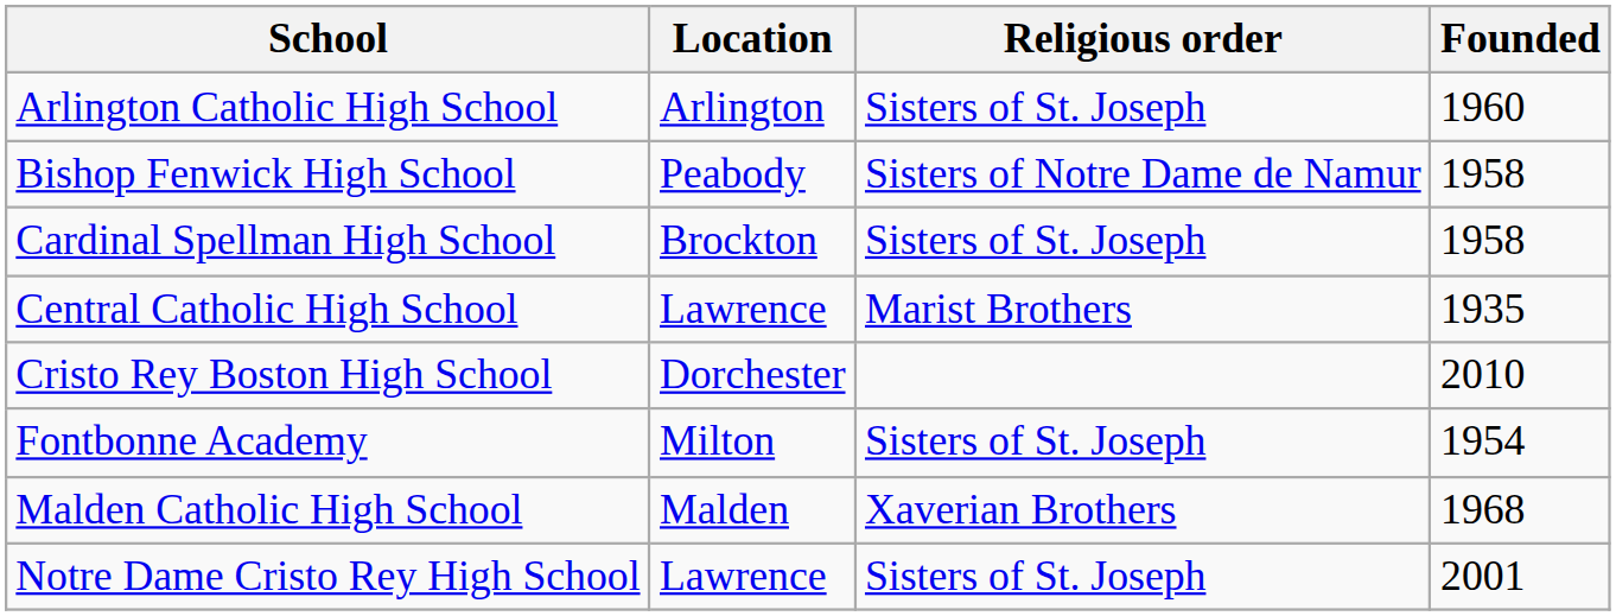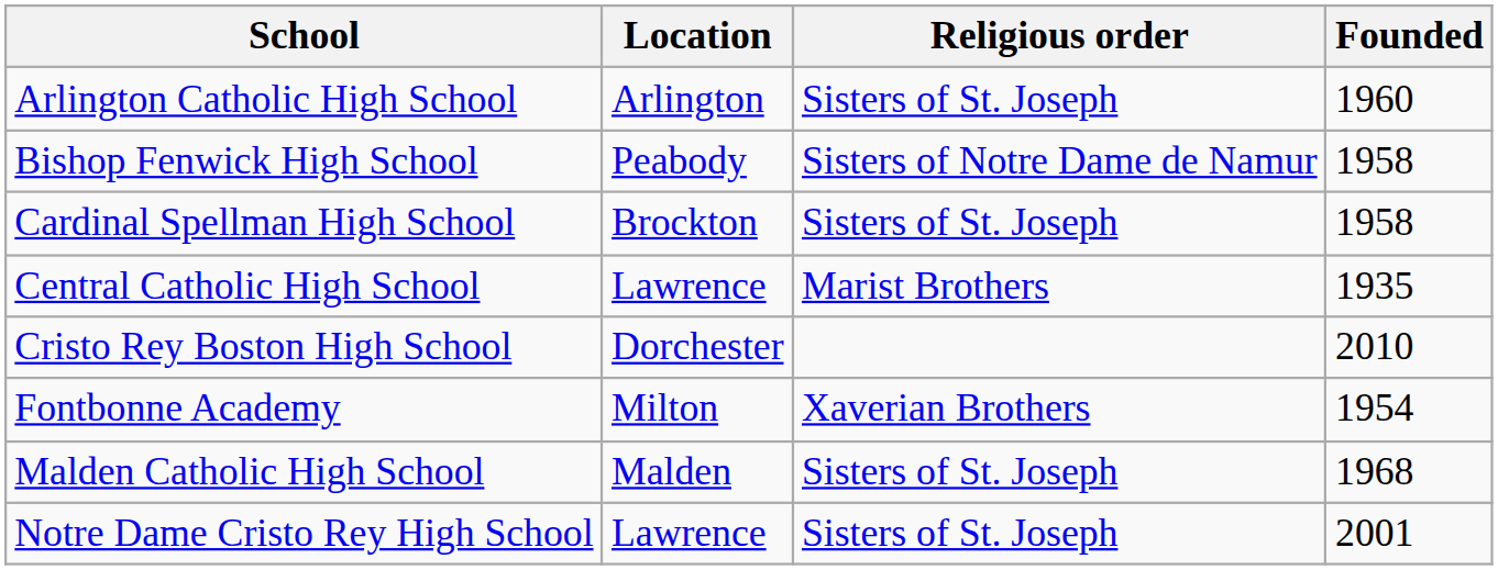 <table class="wikitable">
 <tr>
 <th>School</th>
 <th>Location</th>
 <th>Religious order</th>
 <th>Founded</th>
 </tr>
 <tr>
 <td><a href='#'>Arlington Catholic High School</a></td>
 <td><a href='#'>Arlington</a></td>
 <td><a href='#'>Sisters of St. Joseph</a></td>
 <td>1960</td>
 </tr>
 <tr>
 <td><a href='#'>Bishop Fenwick High School</a></td>
 <td><a href='#'>Peabody</a></td>
 <td><a href='#'>Sisters of Notre Dame de Namur</a></td>
 <td>1958</td>
 </tr>
 <tr>
 <td><a href='#'>Cardinal Spellman High School</a></td>
 <td><a href='#'>Brockton</a></td>
 <td><a href='#'>Sisters of St. Joseph</a></td>
 <td>1958</td>
 </tr>
 <tr>
 <td><a href='#'>Central Catholic High School</a></td>
 <td><a href='#'>Lawrence</a></td>
 <td><a href='#'>Marist Brothers</a></td>
 <td>1935</td>
 </tr>
 <tr>
 <td><a href='#'>Cristo Rey Boston High School</a></td>
 <td><a href='#'>Dorchester</a></td>
 <td></td>
 <td>2010</td>
 </tr>
 <tr>
 <td><a href='#'>Fontbonne Academy</a></td>
 <td><a href='#'>Milton</a></td>
-<td><a href='#'>Sisters of St. Joseph</a></td>
+<td><a href='#'>Xaverian Brothers</a></td>
 <td>1954</td>
 </tr>
 <tr>
 <td><a href='#'>Malden Catholic High School</a></td>
 <td><a href='#'>Malden</a></td>
-<td><a href='#'>Xaverian Brothers</a></td>
+<td><a href='#'>Sisters of St. Joseph</a></td>
 <td>1968</td>
 </tr>
 <tr>
 <td><a href='#'>Notre Dame Cristo Rey High School</a></td>
 <td><a href='#'>Lawrence</a></td>
 <td><a href='#'>Sisters of St. Joseph</a></td>
 <td>2001</td>
 </tr>
 </table>
